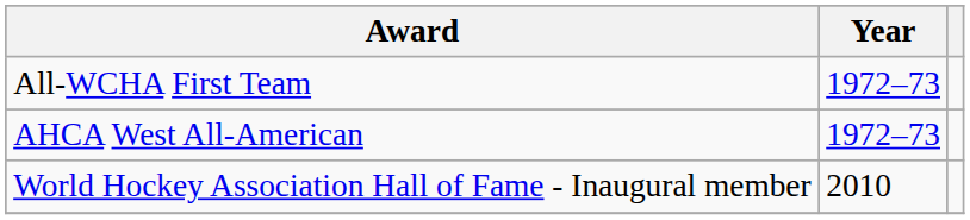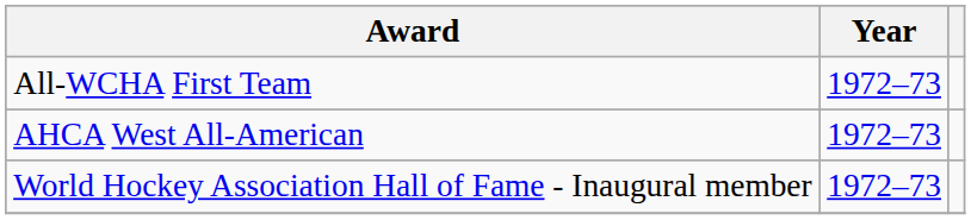 <table class="wikitable">
 <tr>
 <th>Award</th>
 <th>Year</th>
 <th></th>
 </tr>
 <tr>
 <td>All-<a href='#'>WCHA</a> <a href='#'>First Team</a></td>
 <td><a href='#'>1972–73</a></td>
 <td></td>
 </tr>
 <tr>
 <td><a href='#'>AHCA</a> <a href='#'>West All-American</a></td>
 <td><a href='#'>1972–73</a></td>
 <td></td>
 </tr>
 <tr>
 <td><a href='#'>World Hockey Association Hall of Fame</a> - Inaugural member</td>
-<td>2010</td>
+<td><a href='#'>1972–73</a></td>
 <td></td>
 </tr>
 <tr>
 </tr>
 </table>
